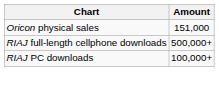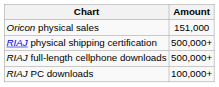 <table class="wikitable">
 <tr>
 <th>Chart</th>
 <th>Amount</th>
 </tr>
 <tr>
 <td><em>Oricon</em> physical sales</td>
 <td align="center">151,000</td>
 </tr>
 <tr>
+<td><em><a href='#'>RIAJ</a></em> physical shipping certification</td>
+<td align="center">500,000+</td>
+</tr>
+<tr>
 <td><em>RIAJ</em> full-length cellphone downloads</td>
 <td align="center">500,000+</td>
 </tr>
 <tr>
 <td><em>RIAJ</em> PC downloads</td>
 <td align="center">100,000+</td>
 </tr>
 </table>
